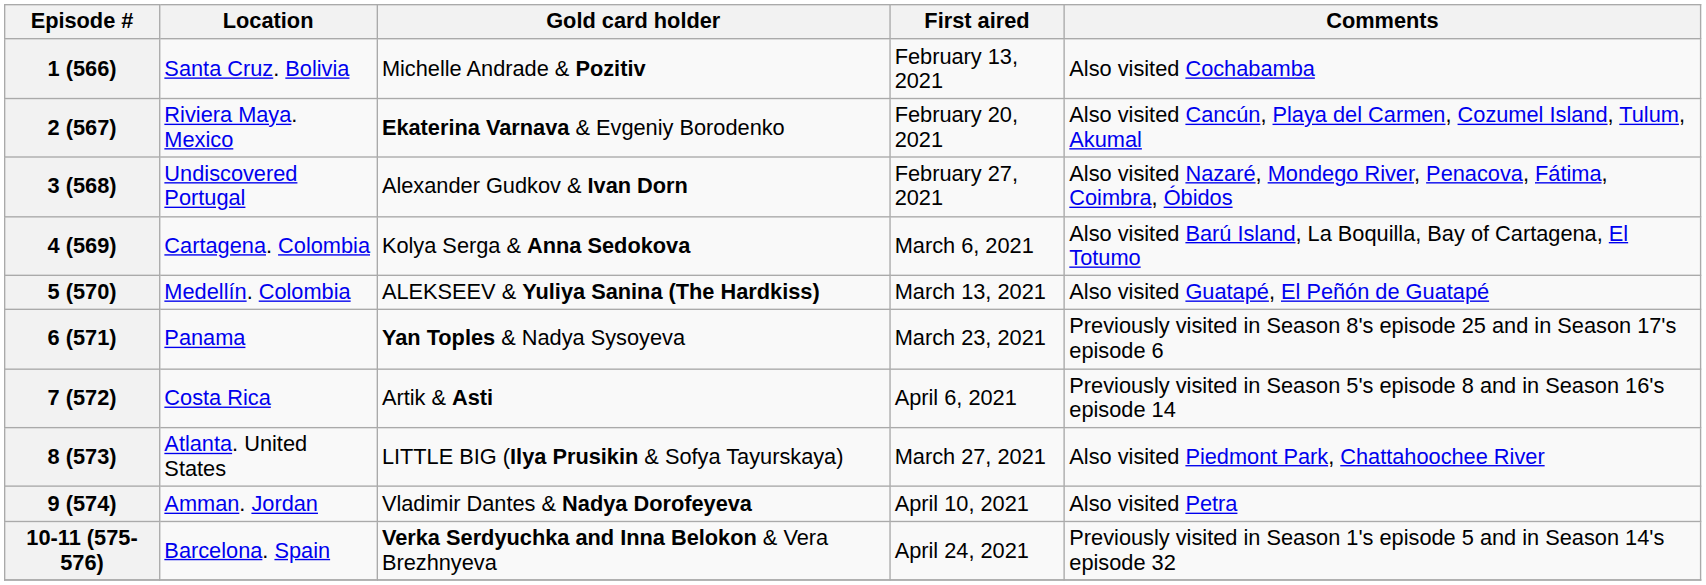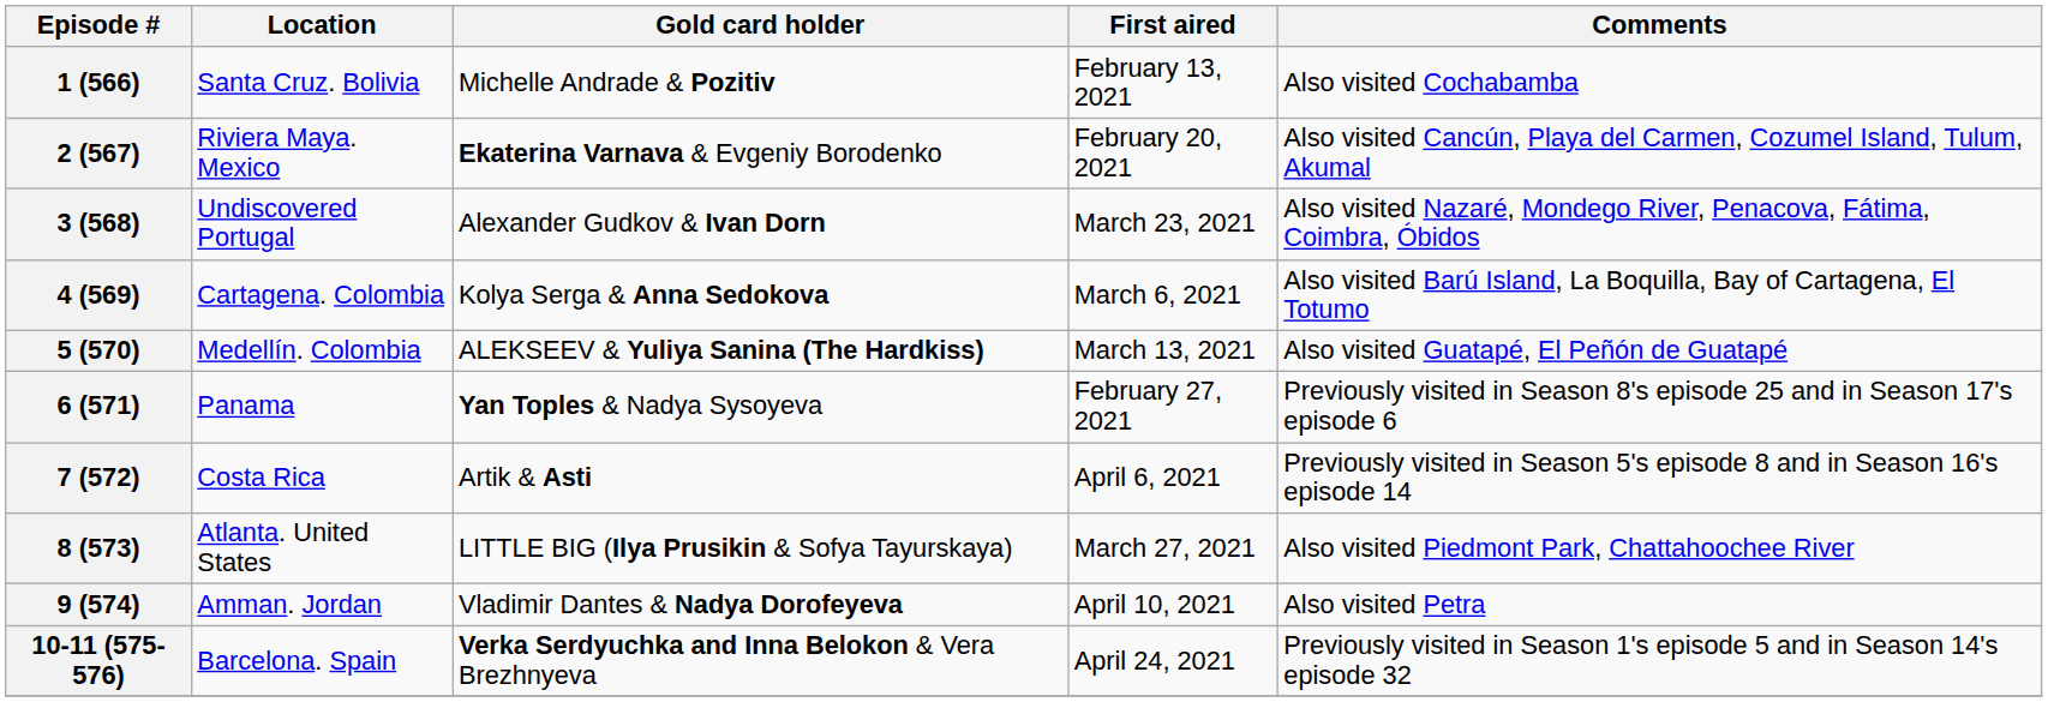 <table class="wikitable">
 <tr>
 <th>Episode #</th>
 <th>Location</th>
 <th>Gold card holder</th>
 <th>First aired</th>
 <th>Comments</th>
 </tr>
 <tr>
 <th>1 (566)</th>
 <td> <a href='#'>Santa Cruz</a>. <a href='#'>Bolivia</a></td>
 <td>Michelle Andrade & <strong>Pozitiv</strong></td>
 <td>February 13, 2021</td>
 <td>Also visited <a href='#'>Cochabamba</a></td>
 </tr>
 <tr>
 <th>2 (567)</th>
 <td> <a href='#'>Riviera Maya</a>. <a href='#'>Mexico</a></td>
 <td><strong>Ekaterina Varnava</strong> & Evgeniy Borodenko</td>
 <td>February 20, 2021</td>
 <td>Also visited <a href='#'>Cancún</a>, <a href='#'>Playa del Carmen</a>, <a href='#'>Cozumel Island</a>, <a href='#'>Tulum</a>, <a href='#'>Akumal</a></td>
 </tr>
 <tr>
 <th>3 (568)</th>
 <td> <a href='#'>Undiscovered Portugal</a></td>
 <td>Alexander Gudkov & <strong>Ivan Dorn</strong></td>
-<td>February 27, 2021</td>
+<td>March 23, 2021</td>
 <td>Also visited <a href='#'>Nazaré</a>, <a href='#'>Mondego River</a>, <a href='#'>Penacova</a>, <a href='#'>Fátima</a>, <a href='#'>Coimbra</a>, <a href='#'>Óbidos</a></td>
 </tr>
 <tr>
 <th>4 (569)</th>
 <td> <a href='#'>Cartagena</a>. <a href='#'>Colombia</a></td>
 <td>Kolya Serga & <strong>Anna Sedokova</strong></td>
 <td>March 6, 2021</td>
 <td>Also visited <a href='#'>Barú Island</a>, La Boquilla, Bay of Cartagena, <a href='#'>El Totumo</a></td>
 </tr>
 <tr>
 <th>5 (570)</th>
 <td> <a href='#'>Medellín</a>. <a href='#'>Colombia</a></td>
 <td>ALEKSEEV & <strong>Yuliya Sanina (The Hardkiss)</strong></td>
 <td>March 13, 2021</td>
 <td>Also visited <a href='#'>Guatapé</a>, <a href='#'>El Peñón de Guatapé</a></td>
 </tr>
 <tr>
 <th>6 (571)</th>
 <td> <a href='#'>Panama</a></td>
 <td><strong>Yan Toples</strong> & Nadya Sysoyeva</td>
-<td>March 23, 2021</td>
+<td>February 27, 2021</td>
 <td>Previously visited in Season 8's episode 25 and in Season 17's episode 6</td>
 </tr>
 <tr>
 <th>7 (572)</th>
 <td> <a href='#'>Costa Rica</a></td>
 <td>Artik & <strong>Asti</strong></td>
 <td>April 6, 2021</td>
 <td>Previously visited in Season 5's episode 8 and in Season 16's episode 14</td>
 </tr>
 <tr>
 <th>8 (573)</th>
 <td> <a href='#'>Atlanta</a>. United States</td>
 <td>LITTLE BIG (<strong>Ilya Prusikin</strong> & Sofya Tayurskaya)</td>
 <td>March 27, 2021</td>
 <td>Also visited <a href='#'>Piedmont Park</a>, <a href='#'>Chattahoochee River</a></td>
 </tr>
 <tr>
 <th>9 (574)</th>
 <td> <a href='#'>Amman</a>. <a href='#'>Jordan</a></td>
 <td>Vladimir Dantes & <strong>Nadya Dorofeyeva</strong></td>
 <td>April 10, 2021</td>
 <td>Also visited <a href='#'>Petra</a></td>
 </tr>
 <tr>
 <th>10-11 (575-576)</th>
 <td> <a href='#'>Barcelona</a>. <a href='#'>Spain</a></td>
 <td><strong>Verka Serdyuchka and Inna Belokon</strong> & Vera Brezhnyeva</td>
 <td>April 24, 2021</td>
 <td>Previously visited in Season 1's episode 5 and in Season 14's episode 32</td>
 </tr>
 <tr>
 </tr>
 </table>
